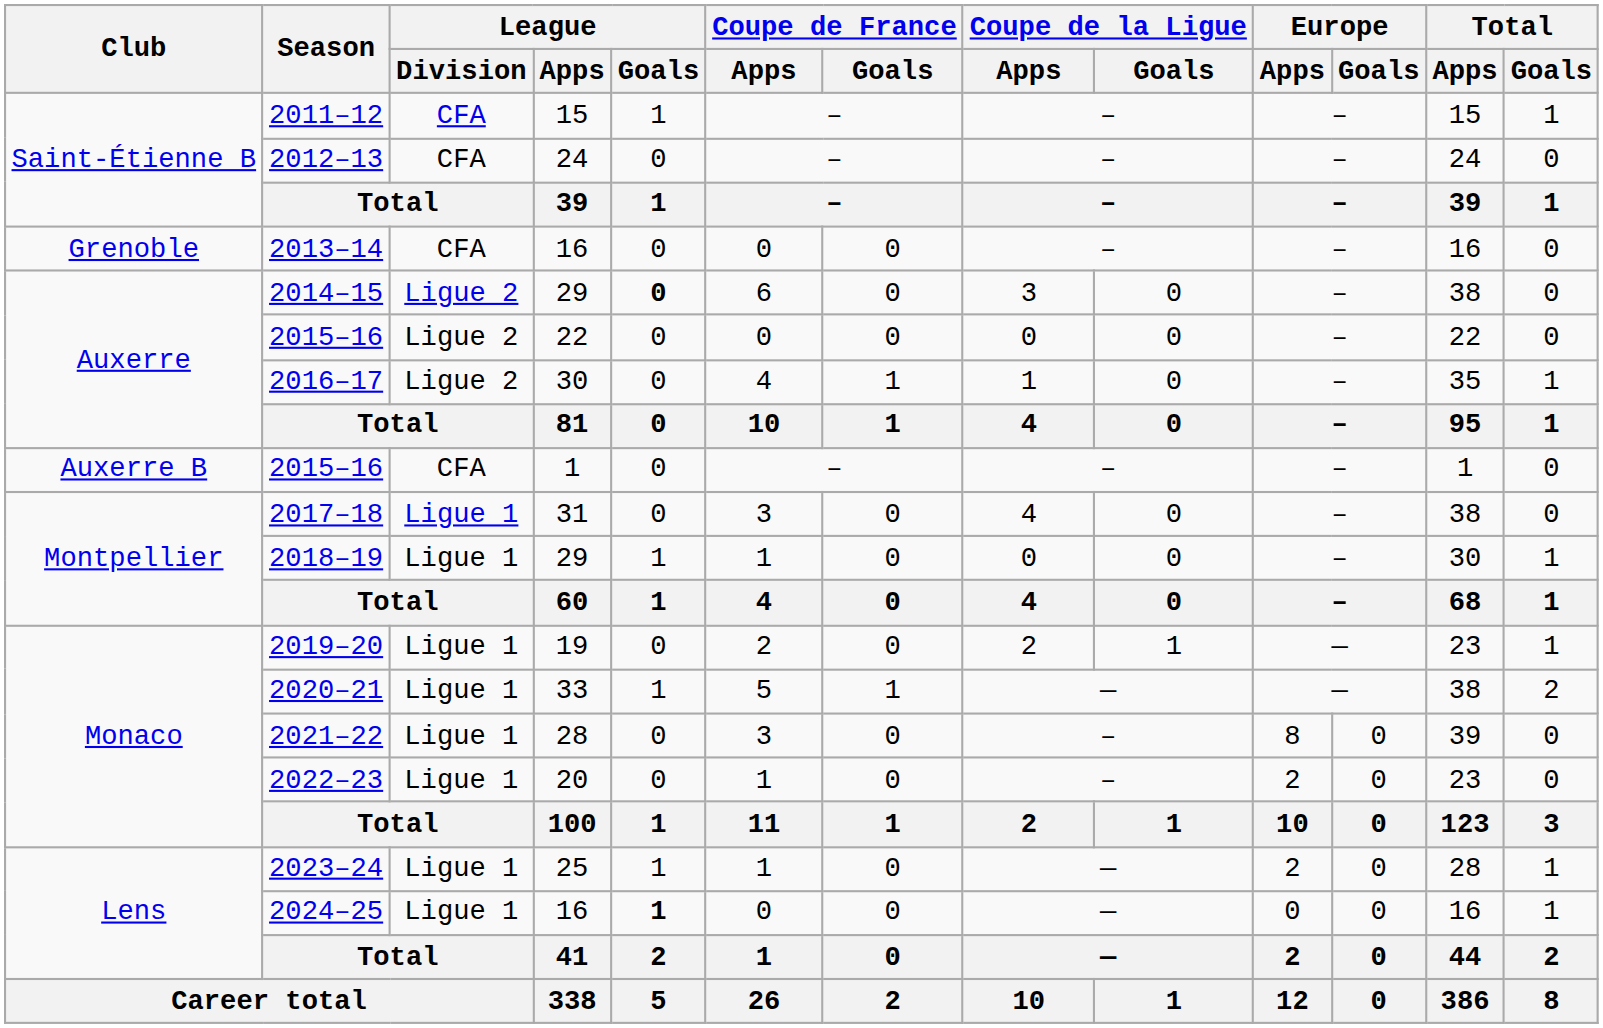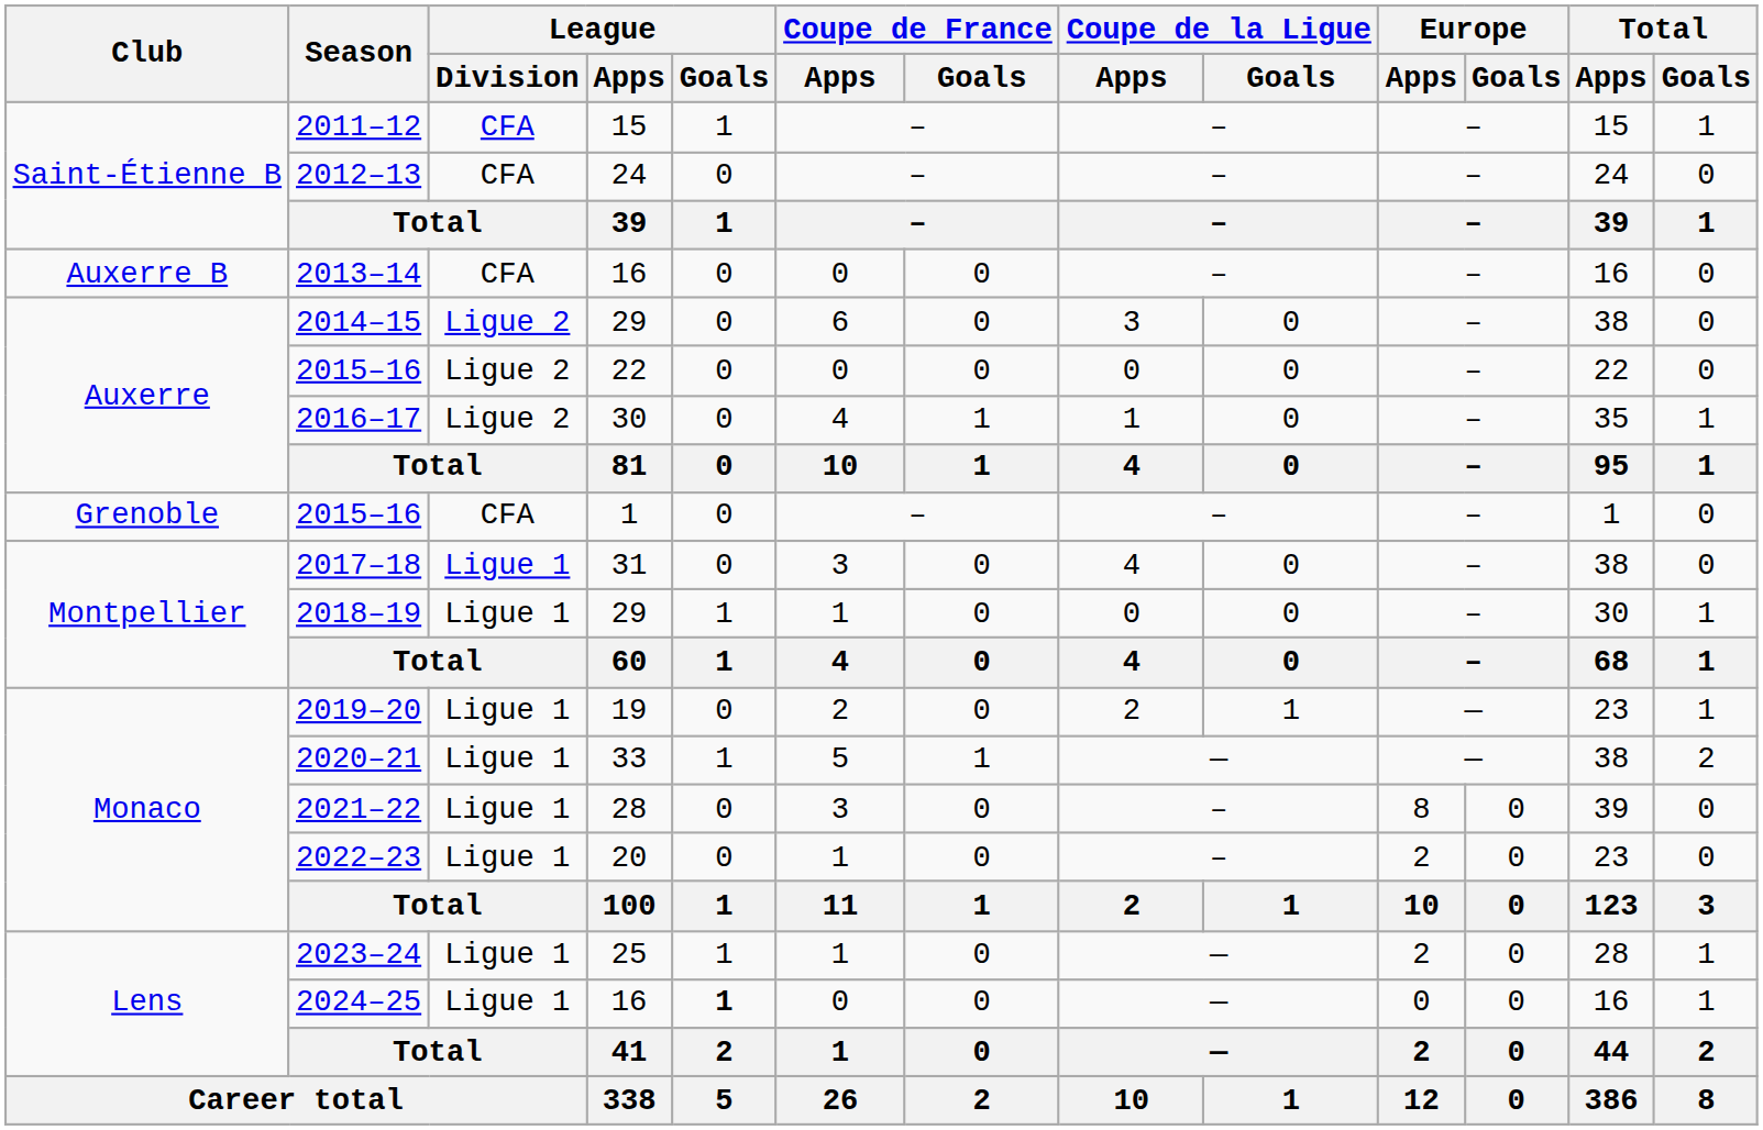 <table class="wikitable" style="text-align: center;">
 <tr>
 <th rowspan="2">Club</th>
 <th rowspan="2">Season</th>
 <th colspan="3">League</th>
 <th colspan="2"><a href='#'>Coupe de France</a></th>
 <th colspan="2"><a href='#'>Coupe de la Ligue</a></th>
 <th colspan="2">Europe</th>
 <th colspan="2">Total</th>
 </tr>
 <tr>
 <th>Division</th>
 <th>Apps</th>
 <th>Goals</th>
 <th>Apps</th>
 <th>Goals</th>
 <th>Apps</th>
 <th>Goals</th>
 <th>Apps</th>
 <th>Goals</th>
 <th>Apps</th>
 <th>Goals</th>
 </tr>
 <tr>
 <td rowspan="3"><a href='#'>Saint-Étienne B</a></td>
 <td><a href='#'>2011–12</a></td>
 <td><a href='#'>CFA</a></td>
 <td>15</td>
 <td>1</td>
 <td colspan="2">–</td>
 <td colspan="2">–</td>
 <td colspan="2">–</td>
 <td>15</td>
 <td>1</td>
 </tr>
 <tr>
 <td><a href='#'>2012–13</a></td>
 <td>CFA</td>
 <td>24</td>
 <td>0</td>
 <td colspan="2">–</td>
 <td colspan="2">–</td>
 <td colspan="2">–</td>
 <td>24</td>
 <td>0</td>
 </tr>
 <tr>
 <th colspan="2">Total</th>
 <th>39</th>
 <th>1</th>
 <th colspan="2">–</th>
 <th colspan="2">–</th>
 <th colspan="2">–</th>
 <th>39</th>
 <th>1</th>
 </tr>
 <tr>
-<td><a href='#'>Grenoble</a></td>
+<td><a href='#'>Auxerre B</a></td>
 <td><a href='#'>2013–14</a></td>
 <td>CFA</td>
 <td>16</td>
 <td>0</td>
 <td>0</td>
 <td>0</td>
 <td colspan="2">–</td>
 <td colspan="2">–</td>
 <td>16</td>
 <td>0</td>
 </tr>
 <tr>
 <td rowspan="4"><a href='#'>Auxerre</a></td>
 <td><a href='#'>2014–15</a></td>
 <td><a href='#'>Ligue 2</a></td>
 <td>29</td>
-<td><strong>0</strong></td>
+<td>0</td>
 <td>6</td>
 <td>0</td>
 <td>3</td>
 <td>0</td>
 <td colspan="2">–</td>
 <td>38</td>
 <td>0</td>
 </tr>
 <tr>
 <td><a href='#'>2015–16</a></td>
 <td>Ligue 2</td>
 <td>22</td>
 <td>0</td>
 <td>0</td>
 <td>0</td>
 <td>0</td>
 <td>0</td>
 <td colspan="2">–</td>
 <td>22</td>
 <td>0</td>
 </tr>
 <tr>
 <td><a href='#'>2016–17</a></td>
 <td>Ligue 2</td>
 <td>30</td>
 <td>0</td>
 <td>4</td>
 <td>1</td>
 <td>1</td>
 <td>0</td>
 <td colspan="2">–</td>
 <td>35</td>
 <td>1</td>
 </tr>
 <tr>
 <th colspan="2">Total</th>
 <th>81</th>
 <th>0</th>
 <th>10</th>
 <th>1</th>
 <th>4</th>
 <th>0</th>
 <th colspan="2">–</th>
 <th>95</th>
 <th>1</th>
 </tr>
 <tr>
-<td><a href='#'>Auxerre B</a></td>
+<td><a href='#'>Grenoble</a></td>
 <td><a href='#'>2015–16</a></td>
 <td>CFA</td>
 <td>1</td>
 <td>0</td>
 <td colspan="2">–</td>
 <td colspan="2">–</td>
 <td colspan="2">–</td>
 <td>1</td>
 <td>0</td>
 </tr>
 <tr>
 <td rowspan="3"><a href='#'>Montpellier</a></td>
 <td><a href='#'>2017–18</a></td>
 <td><a href='#'>Ligue 1</a></td>
 <td>31</td>
 <td>0</td>
 <td>3</td>
 <td>0</td>
 <td>4</td>
 <td>0</td>
 <td colspan="2">–</td>
 <td>38</td>
 <td>0</td>
 </tr>
 <tr>
 <td><a href='#'>2018–19</a></td>
 <td>Ligue 1</td>
 <td>29</td>
 <td>1</td>
 <td>1</td>
 <td>0</td>
 <td>0</td>
 <td>0</td>
 <td colspan="2">–</td>
 <td>30</td>
 <td>1</td>
 </tr>
 <tr>
 <th colspan="2">Total</th>
 <th>60</th>
 <th>1</th>
 <th>4</th>
 <th>0</th>
 <th>4</th>
 <th>0</th>
 <th colspan="2">–</th>
 <th>68</th>
 <th>1</th>
 </tr>
 <tr>
 <td rowspan="5"><a href='#'>Monaco</a></td>
 <td><a href='#'>2019–20</a></td>
 <td>Ligue 1</td>
 <td>19</td>
 <td>0</td>
 <td>2</td>
 <td>0</td>
 <td>2</td>
 <td>1</td>
 <td colspan="2">—</td>
 <td>23</td>
 <td>1</td>
 </tr>
 <tr>
 <td><a href='#'>2020–21</a></td>
 <td>Ligue 1</td>
 <td>33</td>
 <td>1</td>
 <td>5</td>
 <td>1</td>
 <td colspan="2">—</td>
 <td colspan="2">—</td>
 <td>38</td>
 <td>2</td>
 </tr>
 <tr>
 <td><a href='#'>2021–22</a></td>
 <td>Ligue 1</td>
 <td>28</td>
 <td>0</td>
 <td>3</td>
 <td>0</td>
 <td colspan="2">–</td>
 <td>8</td>
 <td>0</td>
 <td>39</td>
 <td>0</td>
 </tr>
 <tr>
 <td><a href='#'>2022–23</a></td>
 <td>Ligue 1</td>
 <td>20</td>
 <td>0</td>
 <td>1</td>
 <td>0</td>
 <td colspan="2">–</td>
 <td>2</td>
 <td>0</td>
 <td>23</td>
 <td>0</td>
 </tr>
 <tr>
 <th colspan="2">Total</th>
 <th>100</th>
 <th>1</th>
 <th>11</th>
 <th>1</th>
 <th>2</th>
 <th>1</th>
 <th>10</th>
 <th>0</th>
 <th>123</th>
 <th>3</th>
 </tr>
 <tr>
 <td rowspan="3"><a href='#'>Lens</a></td>
 <td><a href='#'>2023–24</a></td>
 <td>Ligue 1</td>
 <td>25</td>
 <td>1</td>
 <td>1</td>
 <td>0</td>
 <td colspan="2">—</td>
 <td>2</td>
 <td>0</td>
 <td>28</td>
 <td>1</td>
 </tr>
 <tr>
 <td><a href='#'>2024–25</a></td>
 <td>Ligue 1</td>
 <td>16</td>
 <td><strong>1</strong></td>
 <td>0</td>
 <td>0</td>
 <td colspan="2">—</td>
 <td>0</td>
 <td>0</td>
 <td>16</td>
 <td>1</td>
 </tr>
 <tr>
 <th colspan="2">Total</th>
 <th>41</th>
 <th>2</th>
 <th>1</th>
 <th>0</th>
 <th colspan="2">—</th>
 <th>2</th>
 <th>0</th>
 <th>44</th>
 <th>2</th>
 </tr>
 <tr>
 <th colspan="3">Career total</th>
 <th>338</th>
 <th>5</th>
 <th>26</th>
 <th>2</th>
 <th>10</th>
 <th>1</th>
 <th>12</th>
 <th>0</th>
 <th>386</th>
 <th>8</th>
 </tr>
 </table>
